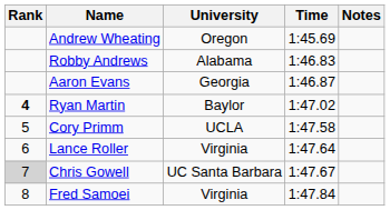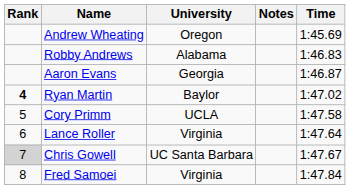 <table class="wikitable sortable" style="text-align:center">
 <tr>
 <th>Rank</th>
 <th>Name</th>
 <th>University</th>
+<th>Notes</th>
 <th>Time</th>
-<th>Notes</th>
 </tr>
 <tr>
 <td></td>
 <td align=left><a href='#'>Andrew Wheating</a></td>
 <td>Oregon</td>
+<td></td>
 <td>1:45.69</td>
-<td></td>
 </tr>
 <tr>
 <td></td>
 <td align=left><a href='#'>Robby Andrews</a></td>
 <td>Alabama</td>
+<td></td>
 <td>1:46.83</td>
-<td></td>
 </tr>
 <tr>
 <td></td>
 <td align=left><a href='#'>Aaron Evans</a></td>
 <td>Georgia</td>
+<td></td>
 <td>1:46.87</td>
-<td></td>
 </tr>
 <tr>
 <td><strong>4</strong></td>
 <td align=left><a href='#'>Ryan Martin</a></td>
 <td>Baylor</td>
+<td></td>
 <td>1:47.02</td>
-<td></td>
 </tr>
 <tr>
 <td>5</td>
 <td align=left><a href='#'>Cory Primm</a></td>
 <td>UCLA</td>
+<td></td>
 <td>1:47.58</td>
-<td></td>
 </tr>
 <tr>
 <td>6</td>
 <td align=left><a href='#'>Lance Roller</a></td>
 <td>Virginia</td>
+<td></td>
 <td>1:47.64</td>
-<td></td>
 </tr>
 <tr>
 <td style="background: lightgrey;">7</td>
 <td align=left><a href='#'>Chris Gowell</a></td>
 <td>UC Santa Barbara</td>
+<td></td>
 <td>1:47.67</td>
-<td></td>
 </tr>
 <tr>
 <td>8</td>
 <td align=left><a href='#'>Fred Samoei</a></td>
 <td>Virginia</td>
+<td></td>
 <td>1:47.84</td>
-<td></td>
 </tr>
 </table>
